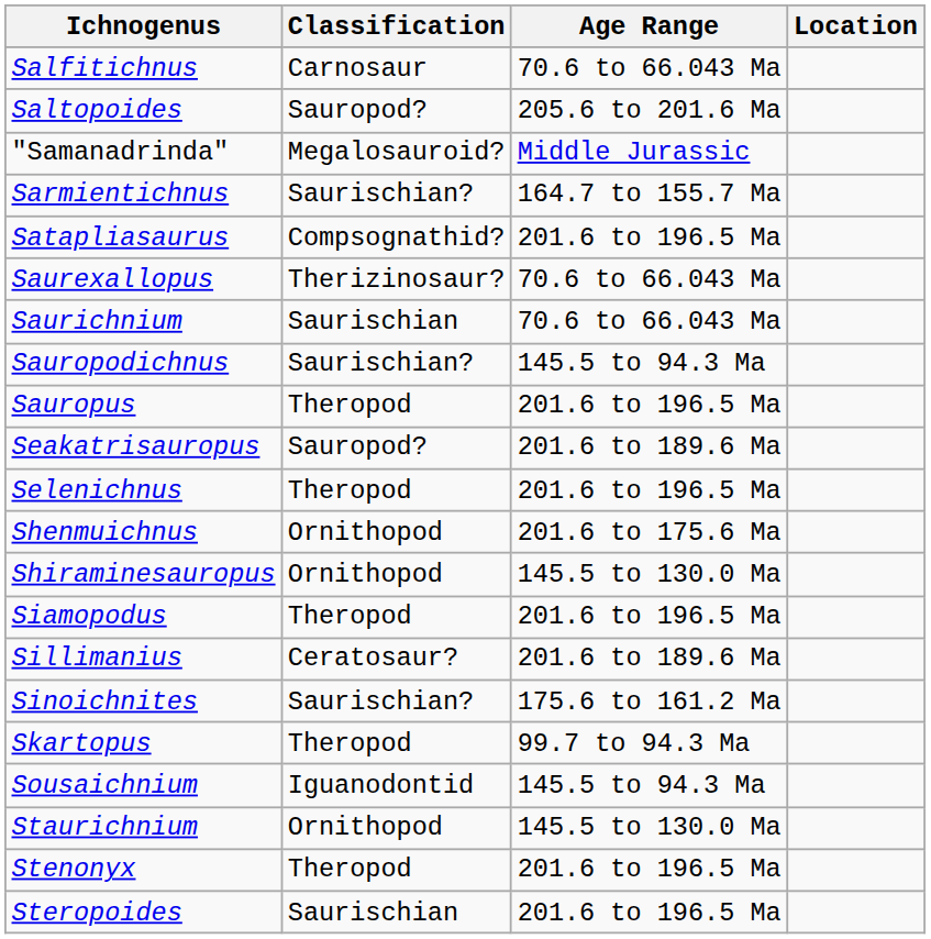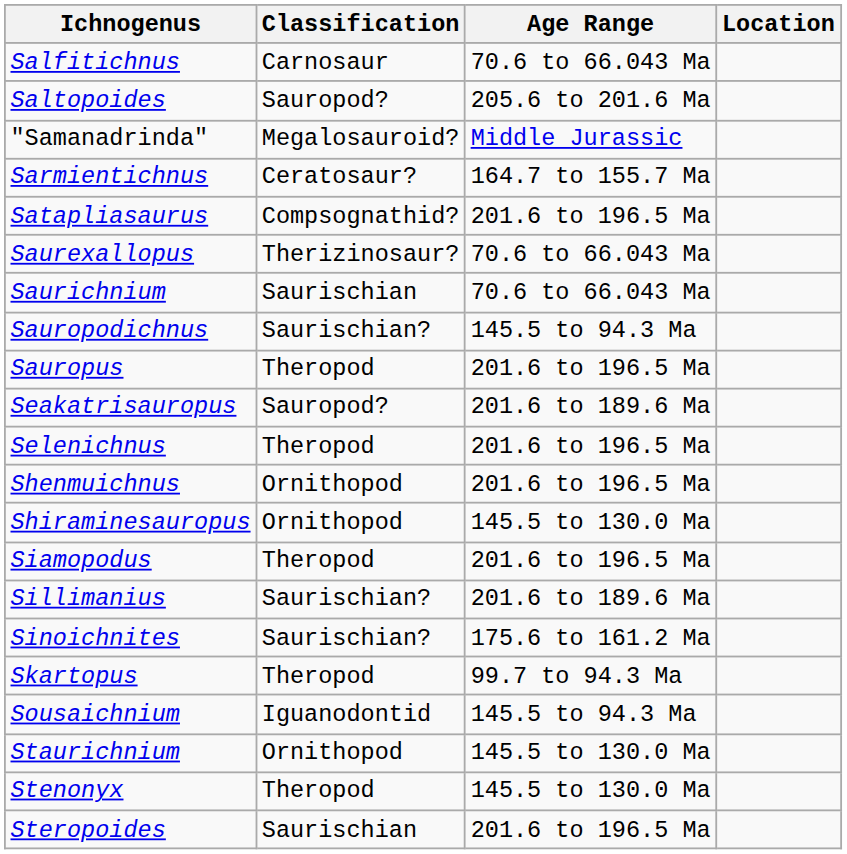 <table class="wikitable">
 <tr>
 <th>Ichnogenus</th>
 <th>Classification</th>
 <th>Age Range</th>
 <th>Location</th>
 </tr>
 <tr>
 <td><em><a href='#'>Salfitichnus</a></em></td>
 <td>Carnosaur</td>
 <td>70.6 to 66.043 Ma</td>
 <td></td>
 </tr>
 <tr>
 <td><em><a href='#'>Saltopoides</a></em></td>
 <td>Sauropod?</td>
 <td>205.6 to 201.6 Ma</td>
 <td></td>
 </tr>
 <tr>
 <td>"Samanadrinda"</td>
 <td>Megalosauroid?</td>
 <td><a href='#'>Middle Jurassic</a></td>
 <td></td>
 </tr>
 <tr>
 <td><em><a href='#'>Sarmientichnus</a></em></td>
-<td>Saurischian?</td>
+<td>Ceratosaur?</td>
 <td>164.7 to 155.7 Ma</td>
 <td></td>
 </tr>
 <tr>
 <td><em><a href='#'>Satapliasaurus</a></em></td>
 <td>Compsognathid?</td>
 <td>201.6 to 196.5 Ma</td>
 <td><br></td>
 </tr>
 <tr>
 <td><em><a href='#'>Saurexallopus</a></em></td>
 <td>Therizinosaur?</td>
 <td>70.6 to 66.043 Ma</td>
 <td><br></td>
 </tr>
 <tr>
 <td><em><a href='#'>Saurichnium</a></em></td>
 <td>Saurischian</td>
 <td>70.6 to 66.043 Ma</td>
 <td></td>
 </tr>
 <tr>
 <td><em><a href='#'>Sauropodichnus</a></em></td>
 <td>Saurischian?</td>
 <td>145.5 to 94.3 Ma</td>
 <td><br></td>
 </tr>
 <tr>
 <td><em><a href='#'>Sauropus</a></em></td>
 <td>Theropod</td>
 <td>201.6 to 196.5 Ma</td>
 <td></td>
 </tr>
 <tr>
 <td><em><a href='#'>Seakatrisauropus</a></em></td>
 <td>Sauropod?</td>
 <td>201.6 to 189.6 Ma</td>
 <td></td>
 </tr>
 <tr>
 <td><em><a href='#'>Selenichnus</a></em></td>
 <td>Theropod</td>
 <td>201.6 to 196.5 Ma</td>
 <td></td>
 </tr>
 <tr>
 <td><em><a href='#'>Shenmuichnus</a></em></td>
 <td>Ornithopod</td>
-<td>201.6 to 175.6 Ma</td>
+<td>201.6 to 196.5 Ma</td>
 <td></td>
 </tr>
 <tr>
 <td><em><a href='#'>Shiraminesauropus</a></em></td>
 <td>Ornithopod</td>
 <td>145.5 to 130.0 Ma</td>
 <td></td>
 </tr>
 <tr>
 <td><em><a href='#'>Siamopodus</a></em></td>
 <td>Theropod</td>
 <td>201.6 to 196.5 Ma</td>
 <td></td>
 </tr>
 <tr>
 <td><em><a href='#'>Sillimanius</a></em></td>
-<td>Ceratosaur?</td>
+<td>Saurischian?</td>
 <td>201.6 to 189.6 Ma</td>
 <td></td>
 </tr>
 <tr>
 <td><em><a href='#'>Sinoichnites</a></em></td>
 <td>Saurischian?</td>
 <td>175.6 to 161.2 Ma</td>
 <td></td>
 </tr>
 <tr>
 <td><em><a href='#'>Skartopus</a></em></td>
 <td>Theropod</td>
 <td>99.7 to 94.3 Ma</td>
 <td></td>
 </tr>
 <tr>
 <td><em><a href='#'>Sousaichnium</a></em></td>
 <td>Iguanodontid</td>
 <td>145.5 to 94.3 Ma</td>
 <td><br></td>
 </tr>
 <tr>
 <td><em><a href='#'>Staurichnium</a></em></td>
 <td>Ornithopod</td>
 <td>145.5 to 130.0 Ma</td>
 <td></td>
 </tr>
 <tr>
 <td><em><a href='#'>Stenonyx</a></em></td>
 <td>Theropod</td>
-<td>201.6 to 196.5 Ma</td>
+<td>145.5 to 130.0 Ma</td>
 <td><br></td>
 </tr>
 <tr>
 <td><em><a href='#'>Steropoides</a></em></td>
 <td>Saurischian</td>
 <td>201.6 to 196.5 Ma</td>
 <td></td>
 </tr>
 </table>
